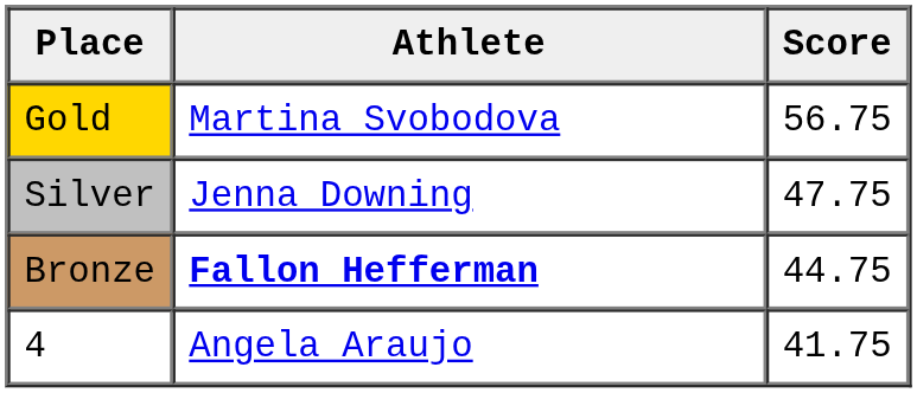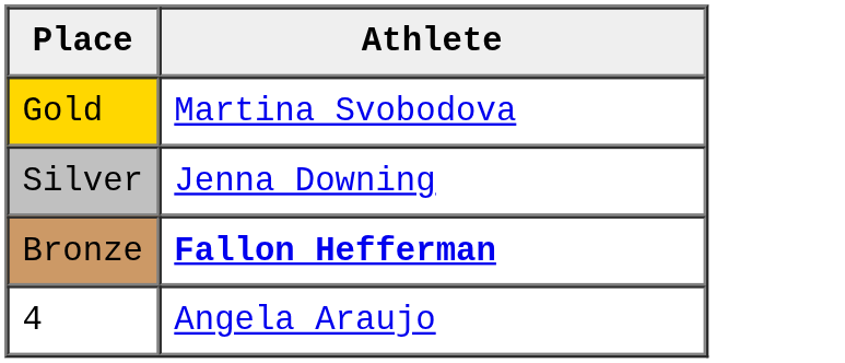 <table border=1 cellpadding=5 cellspacing=0>
 <tr>
 <th style="background:#efefef;" width="20">Place</th>
 <th style="background:#efefef;" width="200">Athlete</th>
-<th style="background:#efefef;" width="20">Score</th>
 </tr>
 <tr align=left>
 <td style="background:gold;">Gold</td>
 <td><a href='#'>Martina Svobodova</a></td>
-<td>56.75</td>
 </tr>
 <tr align=left>
 <td style="background:silver;">Silver</td>
 <td><a href='#'>Jenna Downing</a></td>
-<td>47.75</td>
 </tr>
 <tr align=left>
 <td style="background:#CC9966;">Bronze</td>
 <td><strong><a href='#'>Fallon Hefferman</a></strong></td>
-<td>44.75</td>
 </tr>
 <tr align=left>
 <td>4</td>
 <td><a href='#'>Angela Araujo</a></td>
-<td>41.75</td>
 </tr>
 </table>
